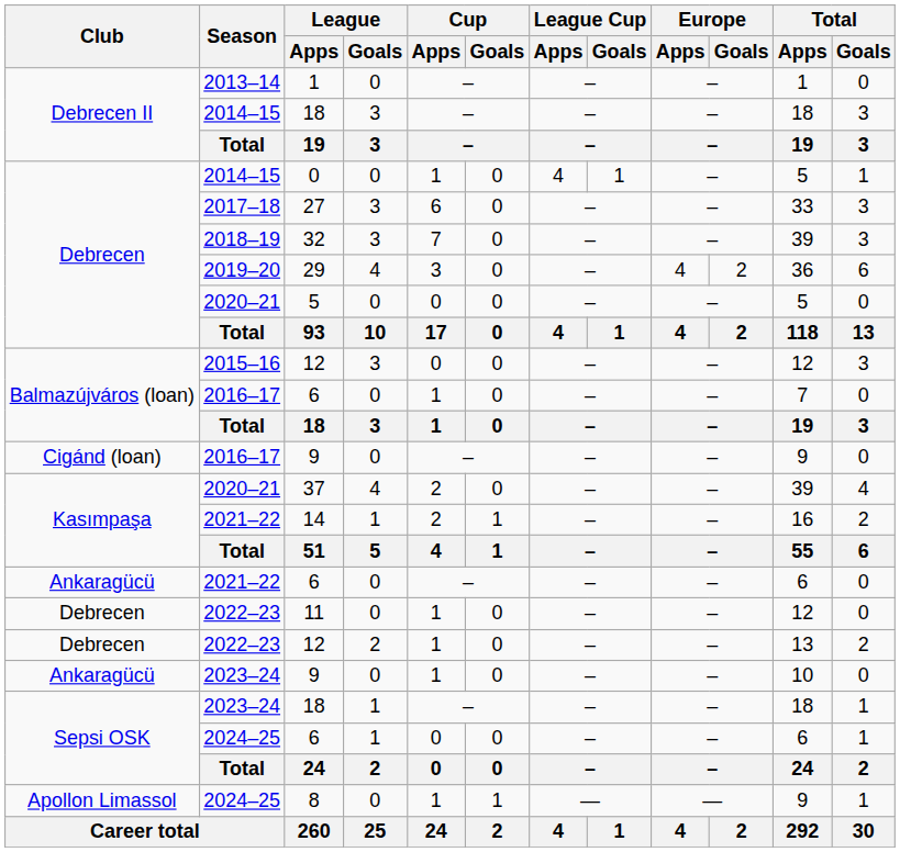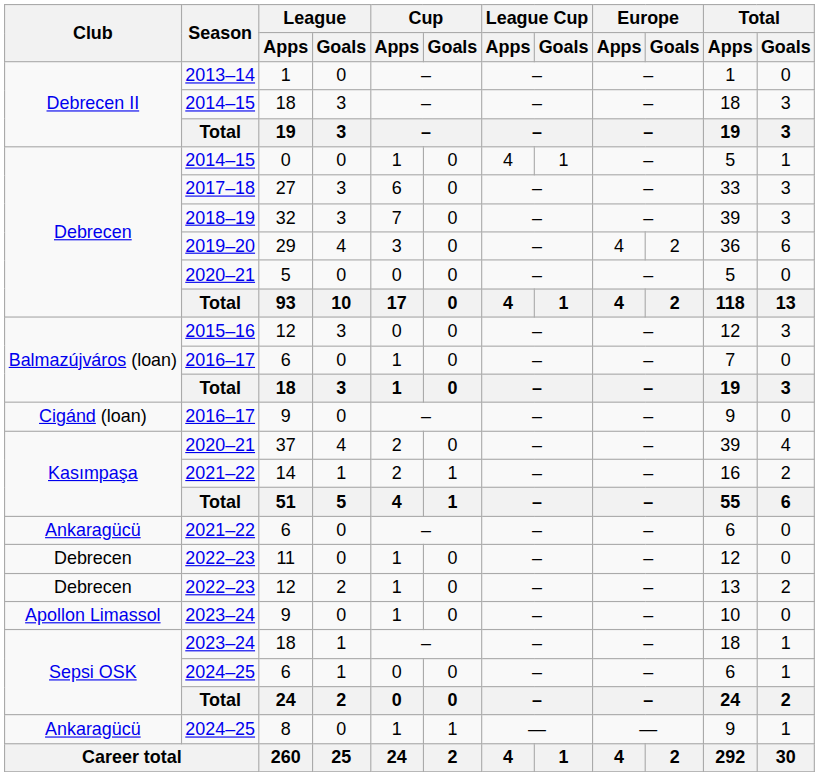 <table class="wikitable" style="text-align:center">
 <tr>
 <th rowspan="2">Club</th>
 <th rowspan="2">Season</th>
 <th colspan="2">League</th>
 <th colspan="2">Cup</th>
 <th colspan="2">League Cup</th>
 <th colspan="2">Europe</th>
 <th colspan="2">Total</th>
 </tr>
 <tr>
 <th>Apps</th>
 <th>Goals</th>
 <th>Apps</th>
 <th>Goals</th>
 <th>Apps</th>
 <th>Goals</th>
 <th>Apps</th>
 <th>Goals</th>
 <th>Apps</th>
 <th>Goals</th>
 </tr>
 <tr>
 <td rowspan="3"><a href='#'>Debrecen II</a></td>
 <td><a href='#'>2013–14</a></td>
 <td>1</td>
 <td>0</td>
 <td colspan="2">–</td>
 <td colspan="2">–</td>
 <td colspan="2">–</td>
 <td>1</td>
 <td>0</td>
 </tr>
 <tr>
 <td><a href='#'>2014–15</a></td>
 <td>18</td>
 <td>3</td>
 <td colspan="2">–</td>
 <td colspan="2">–</td>
 <td colspan="2">–</td>
 <td>18</td>
 <td>3</td>
 </tr>
 <tr>
 <th>Total</th>
 <th>19</th>
 <th>3</th>
 <th colspan="2">–</th>
 <th colspan="2">–</th>
 <th colspan="2">–</th>
 <th>19</th>
 <th>3</th>
 </tr>
 <tr>
 <td rowspan="6"><a href='#'>Debrecen</a></td>
 <td><a href='#'>2014–15</a></td>
 <td>0</td>
 <td>0</td>
 <td>1</td>
 <td>0</td>
 <td>4</td>
 <td>1</td>
 <td colspan="2">–</td>
 <td>5</td>
 <td>1</td>
 </tr>
 <tr>
 <td><a href='#'>2017–18</a></td>
 <td>27</td>
 <td>3</td>
 <td>6</td>
 <td>0</td>
 <td colspan="2">–</td>
 <td colspan="2">–</td>
 <td>33</td>
 <td>3</td>
 </tr>
 <tr>
 <td><a href='#'>2018–19</a></td>
 <td>32</td>
 <td>3</td>
 <td>7</td>
 <td>0</td>
 <td colspan="2">–</td>
 <td colspan="2">–</td>
 <td>39</td>
 <td>3</td>
 </tr>
 <tr>
 <td><a href='#'>2019–20</a></td>
 <td>29</td>
 <td>4</td>
 <td>3</td>
 <td>0</td>
 <td colspan="2">–</td>
 <td>4</td>
 <td>2</td>
 <td>36</td>
 <td>6</td>
 </tr>
 <tr>
 <td><a href='#'>2020–21</a></td>
 <td>5</td>
 <td>0</td>
 <td>0</td>
 <td>0</td>
 <td colspan="2">–</td>
 <td colspan="2">–</td>
 <td>5</td>
 <td>0</td>
 </tr>
 <tr>
 <th>Total</th>
 <th>93</th>
 <th>10</th>
 <th>17</th>
 <th>0</th>
 <th>4</th>
 <th>1</th>
 <th>4</th>
 <th>2</th>
 <th>118</th>
 <th>13</th>
 </tr>
 <tr>
 <td rowspan="3"><a href='#'>Balmazújváros</a> (loan)</td>
 <td><a href='#'>2015–16</a></td>
 <td>12</td>
 <td>3</td>
 <td>0</td>
 <td>0</td>
 <td colspan="2">–</td>
 <td colspan="2">–</td>
 <td>12</td>
 <td>3</td>
 </tr>
 <tr>
 <td><a href='#'>2016–17</a></td>
 <td>6</td>
 <td>0</td>
 <td>1</td>
 <td>0</td>
 <td colspan="2">–</td>
 <td colspan="2">–</td>
 <td>7</td>
 <td>0</td>
 </tr>
 <tr>
 <th>Total</th>
 <th>18</th>
 <th>3</th>
 <th>1</th>
 <th>0</th>
 <th colspan="2">–</th>
 <th colspan="2">–</th>
 <th>19</th>
 <th>3</th>
 </tr>
 <tr>
 <td><a href='#'>Cigánd</a> (loan)</td>
 <td><a href='#'>2016–17</a></td>
 <td>9</td>
 <td>0</td>
 <td colspan="2">–</td>
 <td colspan="2">–</td>
 <td colspan="2">–</td>
 <td>9</td>
 <td>0</td>
 </tr>
 <tr>
 <td rowspan="3"><a href='#'>Kasımpaşa</a></td>
 <td><a href='#'>2020–21</a></td>
 <td>37</td>
 <td>4</td>
 <td>2</td>
 <td>0</td>
 <td colspan="2">–</td>
 <td colspan="2">–</td>
 <td>39</td>
 <td>4</td>
 </tr>
 <tr>
 <td><a href='#'>2021–22</a></td>
 <td>14</td>
 <td>1</td>
 <td>2</td>
 <td>1</td>
 <td colspan="2">–</td>
 <td colspan="2">–</td>
 <td>16</td>
 <td>2</td>
 </tr>
 <tr>
 <th>Total</th>
 <th>51</th>
 <th>5</th>
 <th>4</th>
 <th>1</th>
 <th colspan="2">–</th>
 <th colspan="2">–</th>
 <th>55</th>
 <th>6</th>
 </tr>
 <tr>
 <td><a href='#'>Ankaragücü</a></td>
 <td><a href='#'>2021–22</a></td>
 <td>6</td>
 <td>0</td>
 <td colspan="2">–</td>
 <td colspan="2">–</td>
 <td colspan="2">–</td>
 <td>6</td>
 <td>0</td>
 </tr>
 <tr>
 <td>Debrecen</td>
 <td><a href='#'>2022–23</a></td>
 <td>11</td>
 <td>0</td>
 <td>1</td>
 <td>0</td>
 <td colspan="2">–</td>
 <td colspan="2">–</td>
 <td>12</td>
 <td>0</td>
 </tr>
 <tr>
 <td>Debrecen</td>
 <td><a href='#'>2022–23</a></td>
 <td>12</td>
 <td>2</td>
 <td>1</td>
 <td>0</td>
 <td colspan="2">–</td>
 <td colspan="2">–</td>
 <td>13</td>
 <td>2</td>
 </tr>
 <tr>
-<td><a href='#'>Ankaragücü</a></td>
+<td><a href='#'>Apollon Limassol</a></td>
 <td><a href='#'>2023–24</a></td>
 <td>9</td>
 <td>0</td>
 <td>1</td>
 <td>0</td>
 <td colspan="2">–</td>
 <td colspan="2">–</td>
 <td>10</td>
 <td>0</td>
 </tr>
 <tr>
 <td rowspan="3"><a href='#'>Sepsi OSK</a></td>
 <td><a href='#'>2023–24</a></td>
 <td>18</td>
 <td>1</td>
 <td colspan="2">–</td>
 <td colspan="2">–</td>
 <td colspan="2">–</td>
 <td>18</td>
 <td>1</td>
 </tr>
 <tr>
 <td><a href='#'>2024–25</a></td>
 <td>6</td>
 <td>1</td>
 <td>0</td>
 <td>0</td>
 <td colspan="2">–</td>
 <td colspan="2">–</td>
 <td>6</td>
 <td>1</td>
 </tr>
 <tr>
 <th>Total</th>
 <th>24</th>
 <th>2</th>
 <th>0</th>
 <th>0</th>
 <th colspan="2">–</th>
 <th colspan="2">–</th>
 <th>24</th>
 <th>2</th>
 </tr>
 <tr>
-<td><a href='#'>Apollon Limassol</a></td>
+<td><a href='#'>Ankaragücü</a></td>
 <td><a href='#'>2024–25</a></td>
 <td>8</td>
 <td>0</td>
 <td>1</td>
 <td>1</td>
 <td colspan="2">—</td>
 <td colspan="2">—</td>
 <td>9</td>
 <td>1</td>
 </tr>
 <tr>
 <th colspan="2">Career total</th>
 <th>260</th>
 <th>25</th>
 <th>24</th>
 <th>2</th>
 <th>4</th>
 <th>1</th>
 <th>4</th>
 <th>2</th>
 <th>292</th>
 <th>30</th>
 </tr>
 </table>
